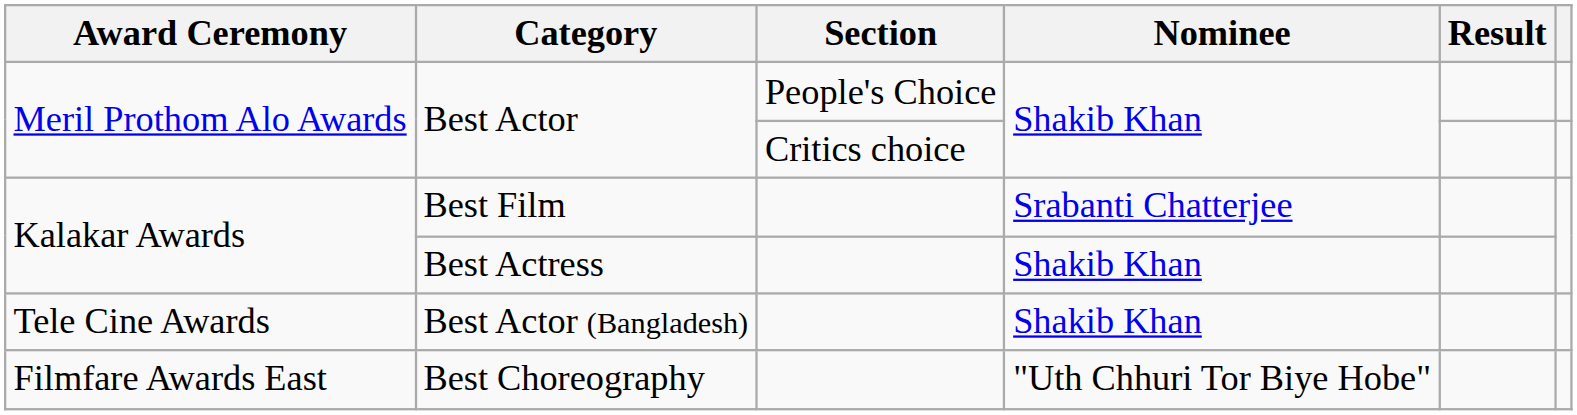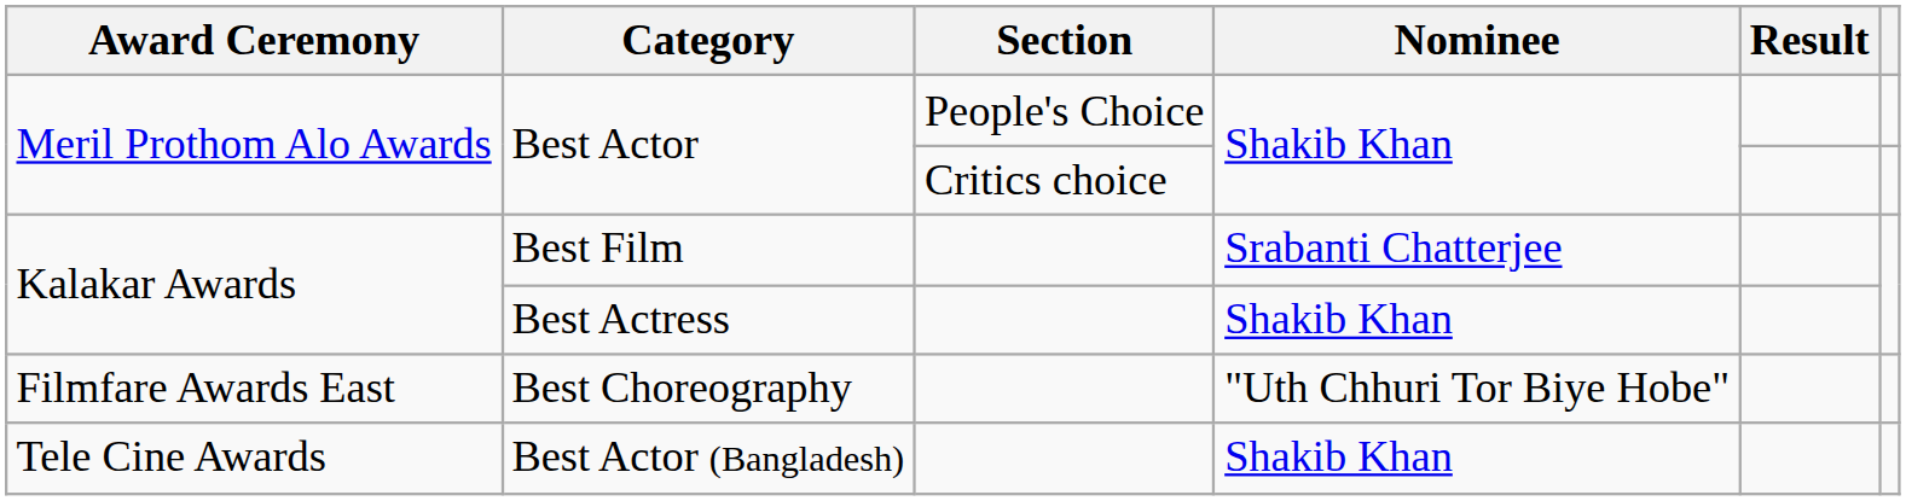 <table class="wikitable">
 <tr>
 <th>Award Ceremony</th>
 <th>Category</th>
 <th>Section</th>
 <th>Nominee</th>
 <th>Result</th>
 <th></th>
 </tr>
 <tr>
 <td rowspan="2"><a href='#'>Meril Prothom Alo Awards</a></td>
 <td rowspan="2">Best Actor</td>
 <td>People's Choice</td>
 <td rowspan="2"><a href='#'>Shakib Khan</a></td>
 <td></td>
 <td></td>
 </tr>
 <tr>
 <td>Critics choice</td>
 <td></td>
 <td></td>
 </tr>
 <tr>
 <td rowspan="2">Kalakar Awards</td>
 <td>Best Film</td>
 <td></td>
 <td><a href='#'>Srabanti Chatterjee</a></td>
 <td></td>
 <td rowspan="2"></td>
 </tr>
 <tr>
 <td>Best Actress</td>
 <td></td>
 <td><a href='#'>Shakib Khan</a></td>
 <td></td>
 </tr>
 <tr>
+<td>Filmfare Awards East</td>
+<td>Best Choreography</td>
+<td></td>
+<td>"Uth Chhuri Tor Biye Hobe"</td>
+<td></td>
+<td></td>
+</tr>
+<tr>
 <td>Tele Cine Awards</td>
 <td>Best Actor <small>(Bangladesh)</small></td>
 <td></td>
 <td><a href='#'>Shakib Khan</a></td>
 <td></td>
 <td></td>
 </tr>
-<tr>
-<td>Filmfare Awards East</td>
-<td>Best Choreography</td>
-<td></td>
-<td>"Uth Chhuri Tor Biye Hobe"</td>
-<td></td>
-<td></td>
-</tr>
 </table>
